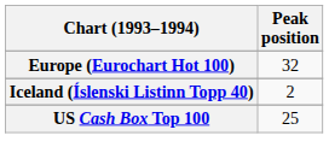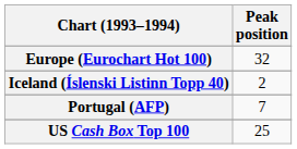 <table class="wikitable sortable plainrowheaders" style="text-align:center">
 <tr>
 <th>Chart (1993–1994)</th>
 <th>Peak<br>position</th>
 </tr>
 <tr>
 </tr>
 <tr>
 </tr>
 <tr>
 </tr>
 <tr>
 <th scope="row">Europe (<a href='#'>Eurochart Hot 100</a>)</th>
 <td>32</td>
 </tr>
 <tr>
 </tr>
 <tr>
 <th scope="row">Iceland (<a href='#'>Íslenski Listinn Topp 40</a>)</th>
 <td>2</td>
 </tr>
 <tr>
 </tr>
 <tr>
 </tr>
 <tr>
 </tr>
 <tr>
+<th scope="row">Portugal (<a href='#'>AFP</a>)</th>
+<td>7</td>
+</tr>
+<tr>
 </tr>
 <tr>
 </tr>
 <tr>
 </tr>
 <tr>
 </tr>
 <tr>
 </tr>
 <tr>
 </tr>
 <tr>
 <th scope="row">US <a href='#'><em>Cash Box</em> Top 100</a></th>
 <td>25</td>
 </tr>
 </table>
